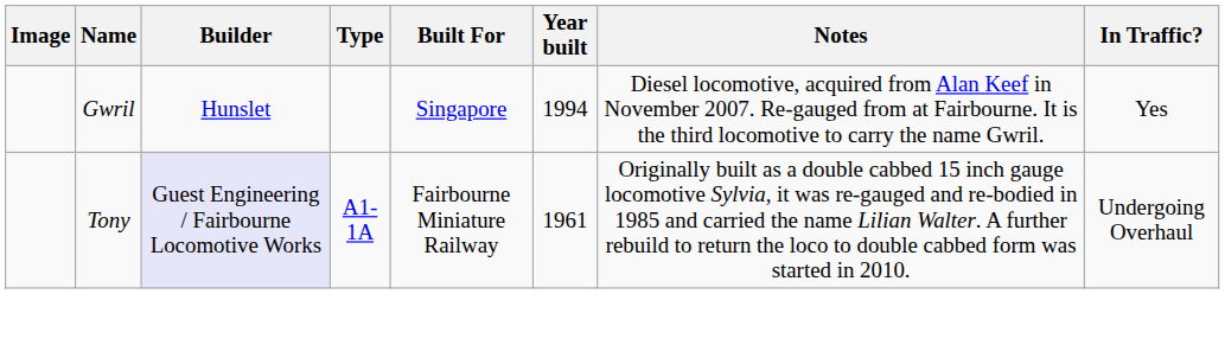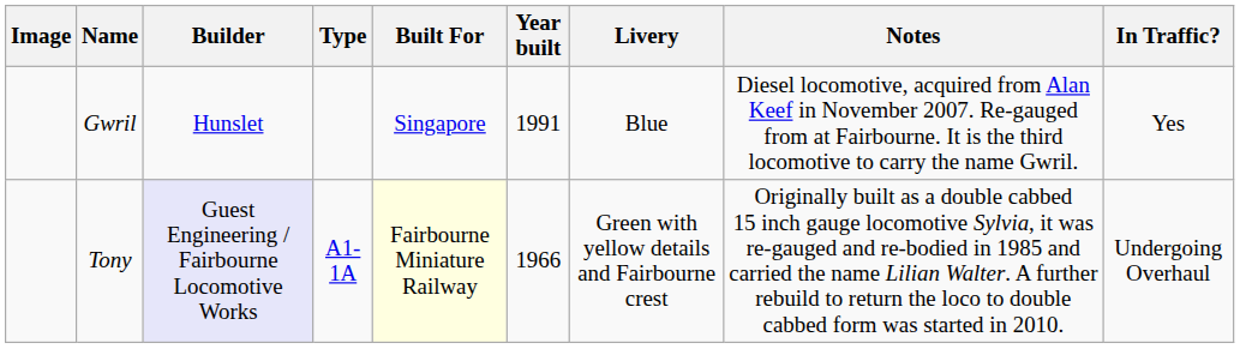 <table class="sort wikitable sortable">
 <tr>
 <th>Image</th>
 <th>Name</th>
 <th>Builder</th>
 <th>Type</th>
 <th>Built For</th>
 <th>Year built</th>
+<th>Livery</th>
 <th>Notes</th>
 <th>In Traffic?</th>
 </tr>
 <tr>
 <td></td>
 <td align=center><em>Gwril</em></td>
 <td align=center><a href='#'>Hunslet</a></td>
 <td align=center></td>
 <td align=center><a href='#'>Singapore</a></td>
-<td align=center>1994</td>
+<td align=center>1991</td>
+<td align=center>Blue</td>
 <td align=center>Diesel locomotive, acquired from <a href='#'>Alan Keef</a> in November 2007. Re-gauged from  at Fairbourne. It is the third locomotive to carry the name Gwril.</td>
 <td align=center>Yes</td>
 </tr>
 <tr>
 <td></td>
 <td align=center><em>Tony</em></td>
 <td align=center style="background: lavender;">Guest Engineering / Fairbourne Locomotive Works</td>
 <td align=center><a href='#'>A1-1A</a></td>
-<td align=center>Fairbourne Miniature Railway</td>
-<td align=center>1961</td>
+<td align=center style="background: lightyellow;">Fairbourne Miniature Railway</td>
+<td align=center>1966</td>
+<td align=center>Green with yellow details and Fairbourne crest</td>
 <td align=center>Originally built as a double cabbed 15 inch gauge locomotive <em>Sylvia</em>, it was re-gauged and re-bodied in 1985 and carried the name <em>Lilian Walter</em>. A further rebuild to return the loco to double cabbed form was started in 2010.</td>
 <td align=center>Undergoing Overhaul</td>
 </tr>
 </table>
